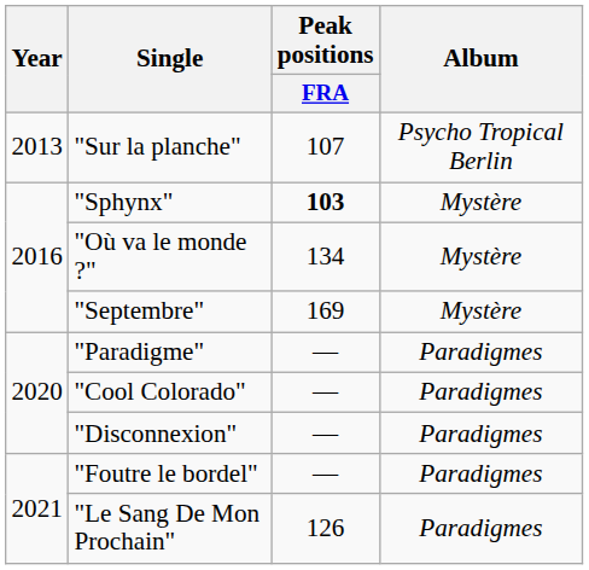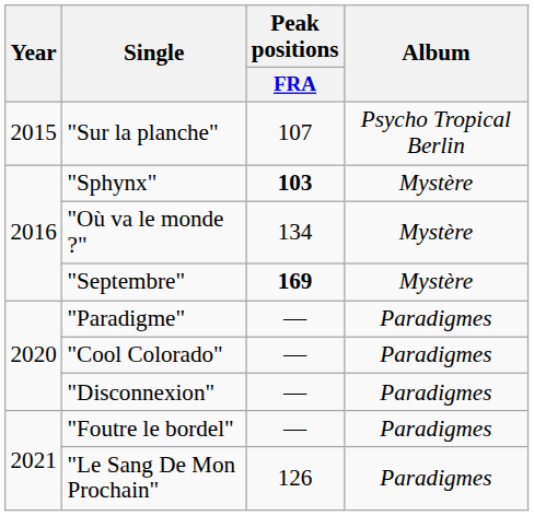 <table class="wikitable">
 <tr>
 <th rowspan="2" style="text-align:center; width:10px;">Year</th>
 <th rowspan="2" style="text-align:center; width:120px;">Single</th>
 <th style="text-align:center; width:30px;">Peak positions</th>
 <th rowspan="2" style="text-align:center; width:120px;">Album</th>
 </tr>
 <tr>
 <th scope="col" style="width:3em;font-size:90%;"><a href='#'>FRA</a><br></th>
 </tr>
 <tr>
-<td style="text-align:center;">2013</td>
+<td style="text-align:center;">2015</td>
 <td>"Sur la planche"</td>
 <td style="text-align:center;">107</td>
 <td style="text-align:center;"><em>Psycho Tropical Berlin</em></td>
 </tr>
 <tr>
 <td style="text-align:center;" rowspan="3">2016</td>
 <td>"Sphynx"</td>
 <td style="text-align:center;"><strong>103<br></strong></td>
 <td style="text-align:center;"><em>Mystère</em></td>
 </tr>
 <tr>
 <td>"Où va le monde ?"</td>
 <td style="text-align:center;">134<br></td>
 <td style="text-align:center;"><em>Mystère</em></td>
 </tr>
 <tr>
 <td>"Septembre"</td>
-<td style="text-align:center;">169<br></td>
+<td style="text-align:center;"><strong>169<br></strong></td>
 <td style="text-align:center;"><em>Mystère</em></td>
 </tr>
 <tr>
 <td style="text-align:center;" rowspan="3">2020</td>
 <td>"Paradigme"</td>
 <td style="text-align:center;">—</td>
 <td style="text-align:center;"><em>Paradigmes</em></td>
 </tr>
 <tr>
 <td>"Cool Colorado"</td>
 <td style="text-align:center;">—</td>
 <td style="text-align:center;"><em>Paradigmes</em></td>
 </tr>
 <tr>
 <td>"Disconnexion"</td>
 <td style="text-align:center;">—</td>
 <td style="text-align:center;"><em>Paradigmes</em></td>
 </tr>
 <tr>
 <td style="text-align:center;" rowspan="2">2021</td>
 <td>"Foutre le bordel"</td>
 <td style="text-align:center;">—</td>
 <td style="text-align:center;"><em>Paradigmes</em></td>
 </tr>
 <tr>
 <td>"Le Sang De Mon Prochain"</td>
 <td style="text-align:center;">126<br></td>
 <td style="text-align:center;"><em>Paradigmes</em></td>
 </tr>
 </table>
